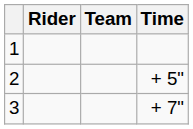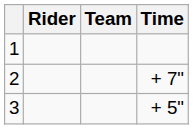 <table class="wikitable">
 <tr>
 <th></th>
 <th>Rider</th>
 <th>Team</th>
 <th>Time</th>
 </tr>
 <tr>
 <td>1</td>
 <td> </td>
 <td></td>
 <td align="right"></td>
 </tr>
 <tr>
 <td>2</td>
 <td></td>
 <td></td>
-<td align="right">+ 5"</td>
+<td align="right">+ 7"</td>
 </tr>
 <tr>
 <td>3</td>
 <td></td>
 <td></td>
-<td align="right">+ 7"</td>
+<td align="right">+ 5"</td>
 </tr>
 </table>
